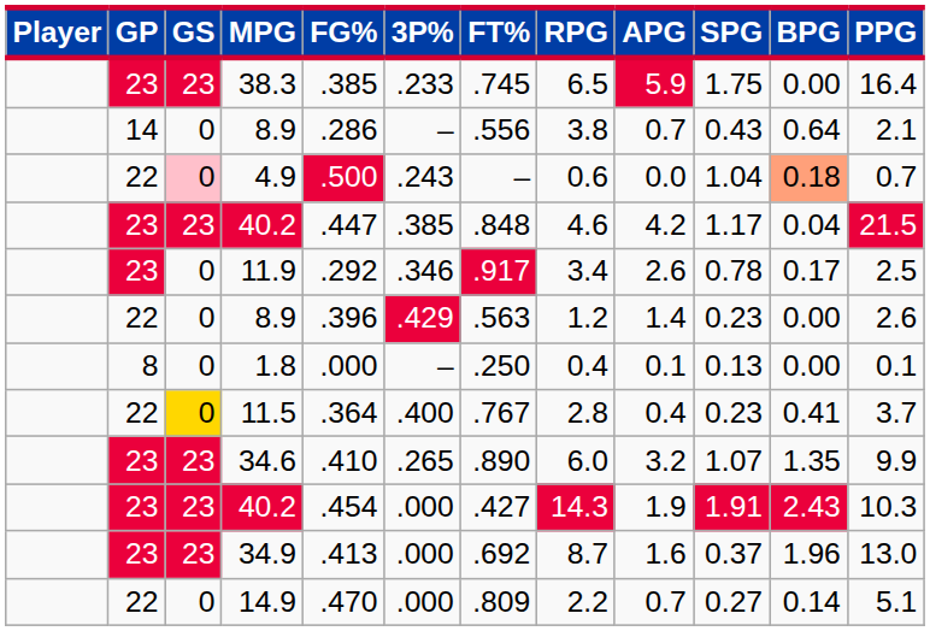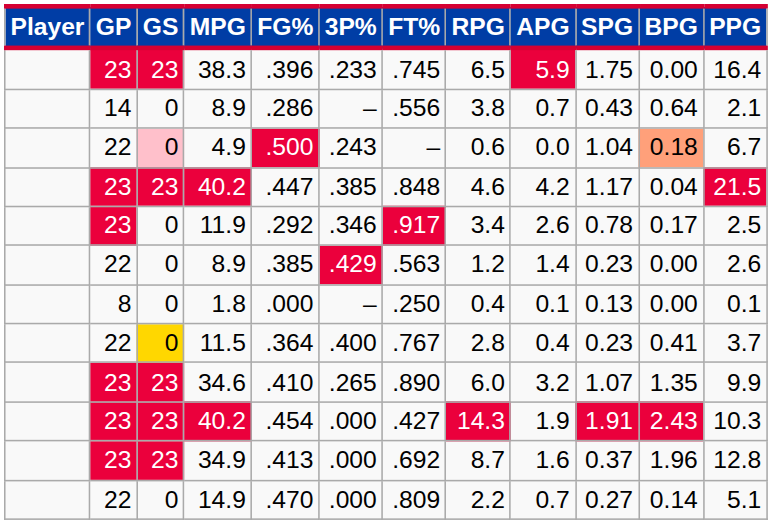 <table class="wikitable sortable" style="text-align:right;">
 <tr>
 <th style="background:#003DA5; color:#FFFFFF; border-top:#D50032 3px solid; border-bottom:#D50032 3px solid;">Player</th>
 <th style="background:#003DA5; color:#FFFFFF; border-top:#D50032 3px solid; border-bottom:#D50032 3px solid;">GP</th>
 <th style="background:#003DA5; color:#FFFFFF; border-top:#D50032 3px solid; border-bottom:#D50032 3px solid;">GS</th>
 <th style="background:#003DA5; color:#FFFFFF; border-top:#D50032 3px solid; border-bottom:#D50032 3px solid;">MPG</th>
 <th style="background:#003DA5; color:#FFFFFF; border-top:#D50032 3px solid; border-bottom:#D50032 3px solid;">FG%</th>
 <th style="background:#003DA5; color:#FFFFFF; border-top:#D50032 3px solid; border-bottom:#D50032 3px solid;">3P%</th>
 <th style="background:#003DA5; color:#FFFFFF; border-top:#D50032 3px solid; border-bottom:#D50032 3px solid;">FT%</th>
 <th style="background:#003DA5; color:#FFFFFF; border-top:#D50032 3px solid; border-bottom:#D50032 3px solid;">RPG</th>
 <th style="background:#003DA5; color:#FFFFFF; border-top:#D50032 3px solid; border-bottom:#D50032 3px solid;">APG</th>
 <th style="background:#003DA5; color:#FFFFFF; border-top:#D50032 3px solid; border-bottom:#D50032 3px solid;">SPG</th>
 <th style="background:#003DA5; color:#FFFFFF; border-top:#D50032 3px solid; border-bottom:#D50032 3px solid;">BPG</th>
 <th style="background:#003DA5; color:#FFFFFF; border-top:#D50032 3px solid; border-bottom:#D50032 3px solid;">PPG</th>
 </tr>
 <tr>
 <td></td>
 <td style="background:#eb003c;color:white;">23</td>
 <td style="background:#eb003c;color:white;">23</td>
 <td>38.3</td>
-<td>.385</td>
+<td>.396</td>
 <td>.233</td>
 <td>.745</td>
 <td>6.5</td>
 <td style="background:#eb003c;color:white;">5.9</td>
 <td>1.75</td>
 <td>0.00</td>
 <td>16.4</td>
 </tr>
 <tr>
 <td></td>
 <td>14</td>
 <td>0</td>
 <td>8.9</td>
 <td>.286</td>
 <td>–</td>
 <td>.556</td>
 <td>3.8</td>
 <td>0.7</td>
 <td>0.43</td>
 <td>0.64</td>
 <td>2.1</td>
 </tr>
 <tr>
 <td></td>
 <td>22</td>
 <td style="background: pink;">0</td>
 <td>4.9</td>
 <td style="background:#eb003c;color:white;">.500</td>
 <td>.243</td>
 <td>–</td>
 <td>0.6</td>
 <td>0.0</td>
 <td>1.04</td>
 <td style="background: lightsalmon;">0.18</td>
-<td>0.7</td>
+<td>6.7</td>
 </tr>
 <tr>
 <td></td>
 <td style="background:#eb003c;color:white;">23</td>
 <td style="background:#eb003c;color:white;">23</td>
 <td style="background:#eb003c;color:white;">40.2</td>
 <td>.447</td>
 <td>.385</td>
 <td>.848</td>
 <td>4.6</td>
 <td>4.2</td>
 <td>1.17</td>
 <td>0.04</td>
 <td style="background:#eb003c;color:white;">21.5</td>
 </tr>
 <tr>
 <td></td>
 <td style="background:#eb003c;color:white;">23</td>
 <td>0</td>
 <td>11.9</td>
 <td>.292</td>
 <td>.346</td>
 <td style="background:#eb003c;color:white;">.917</td>
 <td>3.4</td>
 <td>2.6</td>
 <td>0.78</td>
 <td>0.17</td>
 <td>2.5</td>
 </tr>
 <tr>
 <td></td>
 <td>22</td>
 <td>0</td>
 <td>8.9</td>
-<td>.396</td>
+<td>.385</td>
 <td style="background:#eb003c;color:white;">.429</td>
 <td>.563</td>
 <td>1.2</td>
 <td>1.4</td>
 <td>0.23</td>
 <td>0.00</td>
 <td>2.6</td>
 </tr>
 <tr>
 <td></td>
 <td>8</td>
 <td>0</td>
 <td>1.8</td>
 <td>.000</td>
 <td>–</td>
 <td>.250</td>
 <td>0.4</td>
 <td>0.1</td>
 <td>0.13</td>
 <td>0.00</td>
 <td>0.1</td>
 </tr>
 <tr>
 <td></td>
 <td>22</td>
 <td style="background: gold;">0</td>
 <td>11.5</td>
 <td>.364</td>
 <td>.400</td>
 <td>.767</td>
 <td>2.8</td>
 <td>0.4</td>
 <td>0.23</td>
 <td>0.41</td>
 <td>3.7</td>
 </tr>
 <tr>
 <td></td>
 <td style="background:#eb003c;color:white;">23</td>
 <td style="background:#eb003c;color:white;">23</td>
 <td>34.6</td>
 <td>.410</td>
 <td>.265</td>
 <td>.890</td>
 <td>6.0</td>
 <td>3.2</td>
 <td>1.07</td>
 <td>1.35</td>
 <td>9.9</td>
 </tr>
 <tr>
 <td></td>
 <td style="background:#eb003c;color:white;">23</td>
 <td style="background:#eb003c;color:white;">23</td>
 <td style="background:#eb003c;color:white;">40.2</td>
 <td>.454</td>
 <td>.000</td>
 <td>.427</td>
 <td style="background:#eb003c;color:white;">14.3</td>
 <td>1.9</td>
 <td style="background:#eb003c;color:white;">1.91</td>
 <td style="background:#eb003c;color:white;">2.43</td>
 <td>10.3</td>
 </tr>
 <tr>
 <td></td>
 <td style="background:#eb003c;color:white;">23</td>
 <td style="background:#eb003c;color:white;">23</td>
 <td>34.9</td>
 <td>.413</td>
 <td>.000</td>
 <td>.692</td>
 <td>8.7</td>
 <td>1.6</td>
 <td>0.37</td>
 <td>1.96</td>
-<td>13.0</td>
+<td>12.8</td>
 </tr>
 <tr>
 <td></td>
 <td>22</td>
 <td>0</td>
 <td>14.9</td>
 <td>.470</td>
 <td>.000</td>
 <td>.809</td>
 <td>2.2</td>
 <td>0.7</td>
 <td>0.27</td>
 <td>0.14</td>
 <td>5.1</td>
 </tr>
 </table>
